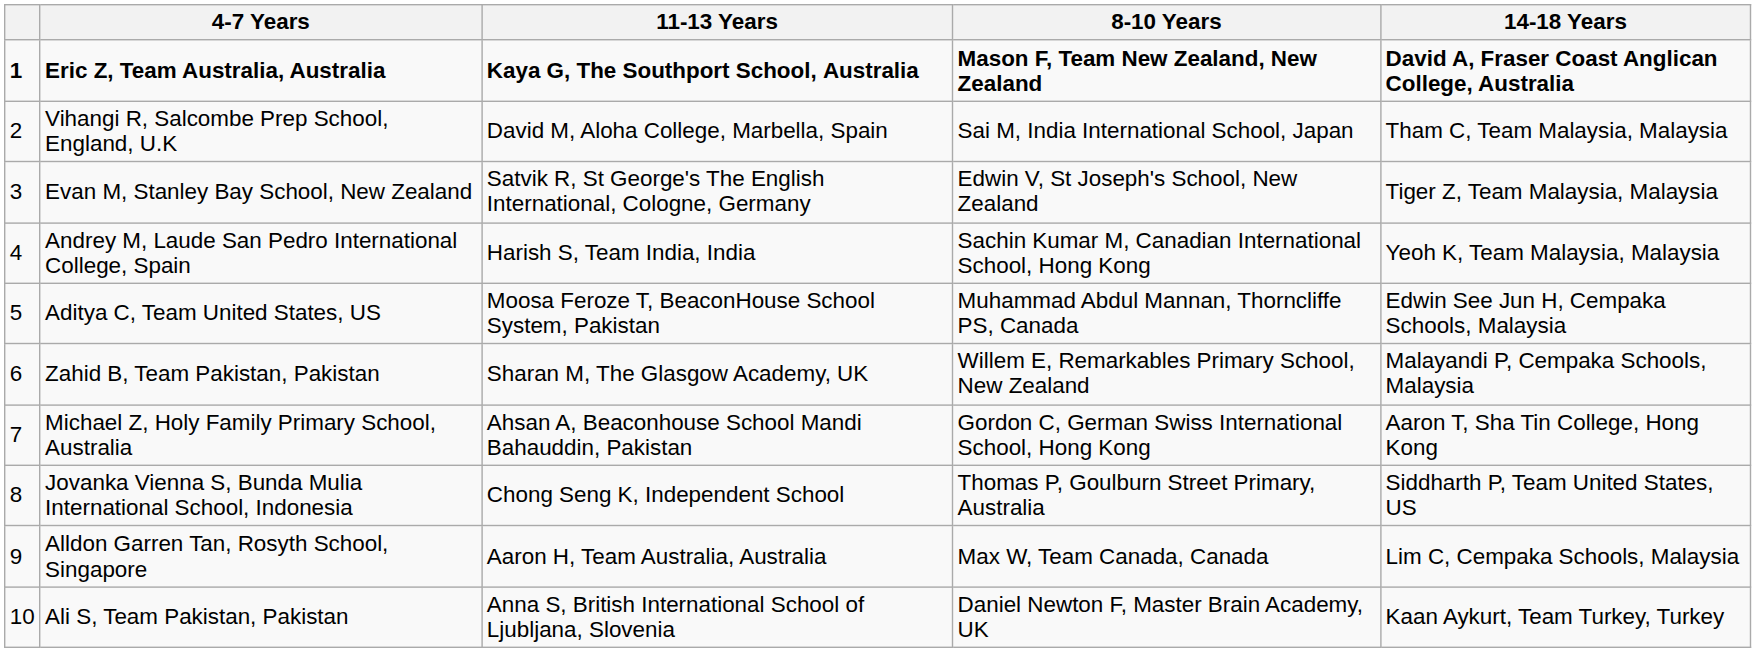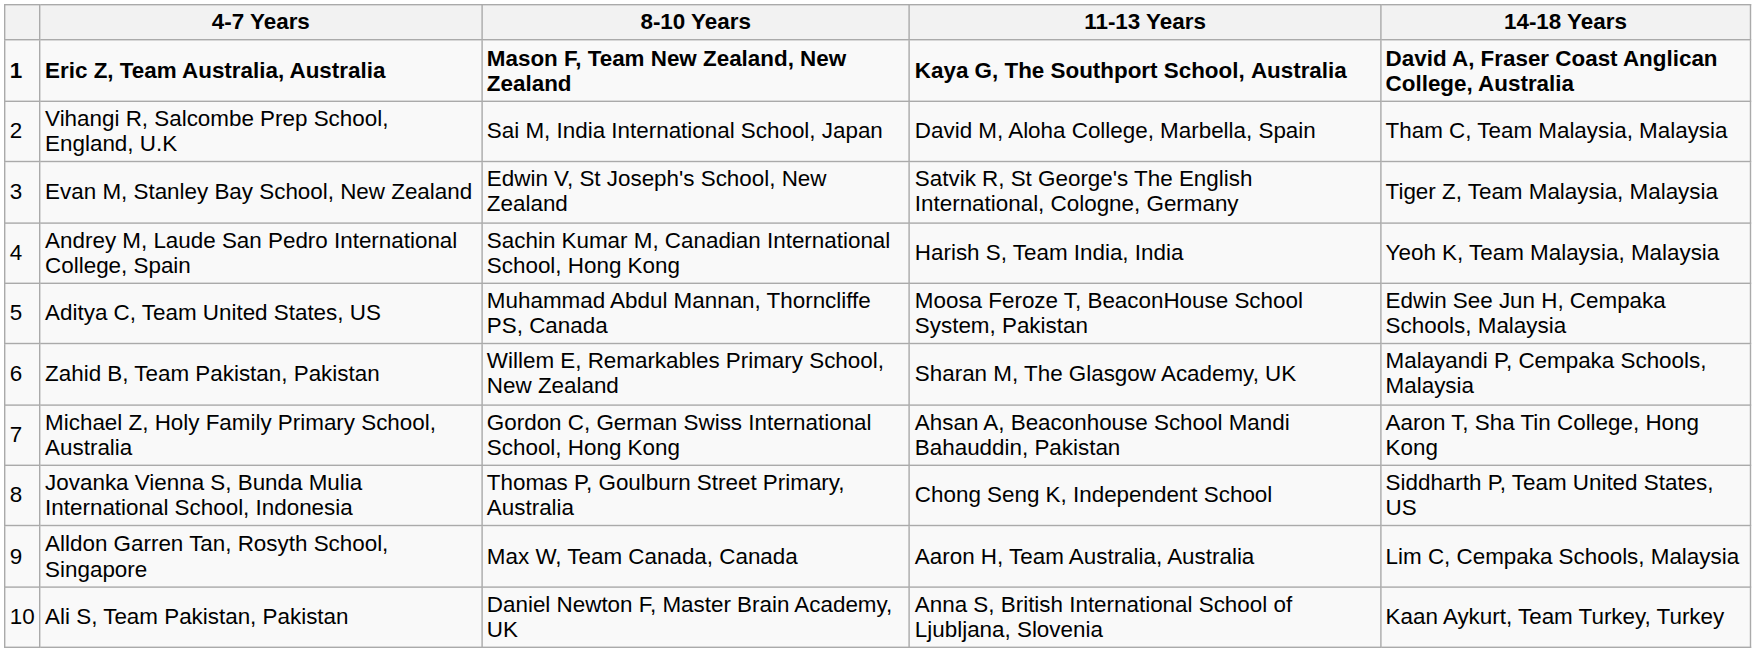 <table class="wikitable sortable">
 <tr>
 <th></th>
 <th><strong>4-7 Years</strong></th>
+<th><strong>8-10 Years</strong></th>
 <th><strong>11-13 Years</strong></th>
-<th><strong>8-10 Years</strong></th>
 <th><strong>14-18 Years</strong></th>
 </tr>
 <tr>
 <td><strong>1</strong></td>
 <td><strong>Eric Z, Team Australia, Australia</strong></td>
+<td><strong>Mason F, Team New Zealand, New Zealand</strong></td>
 <td><strong>Kaya G, The Southport School,</strong> <strong>Australia</strong></td>
-<td><strong>Mason F, Team New Zealand, New Zealand</strong></td>
 <td><strong>David A, Fraser Coast Anglican College, Australia</strong></td>
 </tr>
 <tr>
 <td>2</td>
 <td>Vihangi R, Salcombe Prep School, England, U.K</td>
+<td>Sai M, India International School, Japan</td>
 <td>David M, Aloha College, Marbella, Spain</td>
-<td>Sai M, India International School, Japan</td>
 <td>Tham C, Team Malaysia, Malaysia</td>
 </tr>
 <tr>
 <td>3</td>
 <td>Evan M, Stanley Bay School, New Zealand</td>
+<td>Edwin V, St Joseph's School, New Zealand</td>
 <td>Satvik R, St George's The English International, Cologne, Germany</td>
-<td>Edwin V, St Joseph's School, New Zealand</td>
 <td>Tiger Z, Team Malaysia, Malaysia</td>
 </tr>
 <tr>
 <td>4</td>
 <td>Andrey M, Laude San Pedro International College, Spain</td>
+<td>Sachin Kumar M, Canadian International School, Hong Kong</td>
 <td>Harish S, Team India, India</td>
-<td>Sachin Kumar M, Canadian International School, Hong Kong</td>
 <td>Yeoh K, Team Malaysia, Malaysia</td>
 </tr>
 <tr>
 <td>5</td>
 <td>Aditya C, Team United States, US</td>
+<td>Muhammad Abdul Mannan, Thorncliffe PS, Canada</td>
 <td>Moosa Feroze T, BeaconHouse School System, Pakistan</td>
-<td>Muhammad Abdul Mannan, Thorncliffe PS, Canada</td>
 <td>Edwin See Jun H, Cempaka Schools, Malaysia</td>
 </tr>
 <tr>
 <td>6</td>
 <td>Zahid B, Team Pakistan, Pakistan</td>
+<td>Willem E, Remarkables Primary School, New Zealand</td>
 <td>Sharan M, The Glasgow Academy, UK</td>
-<td>Willem E, Remarkables Primary School, New Zealand</td>
 <td>Malayandi P, Cempaka Schools, Malaysia</td>
 </tr>
 <tr>
 <td>7</td>
 <td>Michael Z, Holy Family Primary School, Australia</td>
+<td>Gordon C, German Swiss International School, Hong Kong</td>
 <td>Ahsan A, Beaconhouse School Mandi Bahauddin, Pakistan</td>
-<td>Gordon C, German Swiss International School, Hong Kong</td>
 <td>Aaron T, Sha Tin College, Hong Kong</td>
 </tr>
 <tr>
 <td>8</td>
 <td>Jovanka Vienna S, Bunda Mulia International School, Indonesia</td>
+<td>Thomas P, Goulburn Street Primary, Australia</td>
 <td>Chong Seng K, Independent School</td>
-<td>Thomas P, Goulburn Street Primary, Australia</td>
 <td>Siddharth P, Team United States, US</td>
 </tr>
 <tr>
 <td>9</td>
 <td>Alldon Garren Tan, Rosyth School, Singapore</td>
+<td>Max W, Team Canada, Canada</td>
 <td>Aaron H, Team Australia, Australia</td>
-<td>Max W, Team Canada, Canada</td>
 <td>Lim C, Cempaka Schools, Malaysia</td>
 </tr>
 <tr>
 <td>10</td>
 <td>Ali S, Team Pakistan, Pakistan</td>
+<td>Daniel Newton F, Master Brain Academy, UK</td>
 <td>Anna S, British International School of Ljubljana, Slovenia</td>
-<td>Daniel Newton F, Master Brain Academy, UK</td>
 <td>Kaan Aykurt, Team Turkey, Turkey</td>
 </tr>
 </table>
